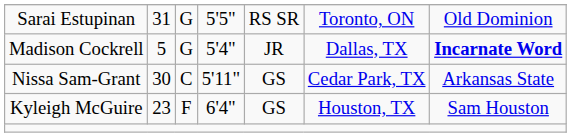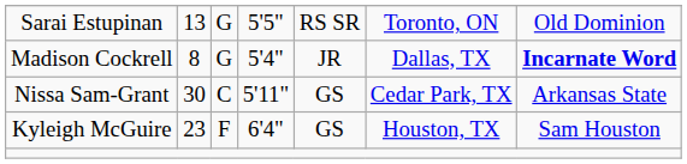 <table class="wikitable sortable" style="text-align: center">
 <tr align=center>
 </tr>
 <tr>
 <td>Sarai Estupinan</td>
-<td>31</td>
+<td>13</td>
 <td>G</td>
 <td>5'5"</td>
 <td>RS SR</td>
 <td><a href='#'>Toronto, ON</a></td>
 <td><a href='#'>Old Dominion</a></td>
 </tr>
 <tr>
 <td>Madison Cockrell</td>
-<td>5</td>
+<td>8</td>
 <td>G</td>
 <td>5'4"</td>
 <td>JR</td>
 <td><a href='#'>Dallas, TX</a></td>
 <td><strong><a href='#'>Incarnate Word</a></strong></td>
 </tr>
 <tr>
 <td>Nissa Sam-Grant</td>
 <td>30</td>
 <td>C</td>
 <td>5'11"</td>
 <td>GS</td>
 <td><a href='#'>Cedar Park, TX</a></td>
 <td><a href='#'>Arkansas State</a></td>
 </tr>
 <tr>
 <td>Kyleigh McGuire</td>
 <td>23</td>
 <td>F</td>
 <td>6'4"</td>
 <td>GS</td>
 <td><a href='#'> Houston, TX</a></td>
 <td><a href='#'>Sam Houston</a></td>
 </tr>
 <tr>
 <td colspan=7></td>
 </tr>
 </table>
